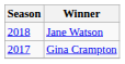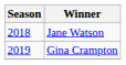 <table class="wikitable collapsible">
 <tr>
 <th>Season</th>
 <th>Winner</th>
 </tr>
 <tr>
 <td><a href='#'>2018</a></td>
 <td><a href='#'>Jane Watson</a></td>
 </tr>
 <tr>
-<td><a href='#'>2017</a></td>
+<td><a href='#'>2019</a></td>
 <td><a href='#'>Gina Crampton</a></td>
 </tr>
 <tr>
 </tr>
 </table>
